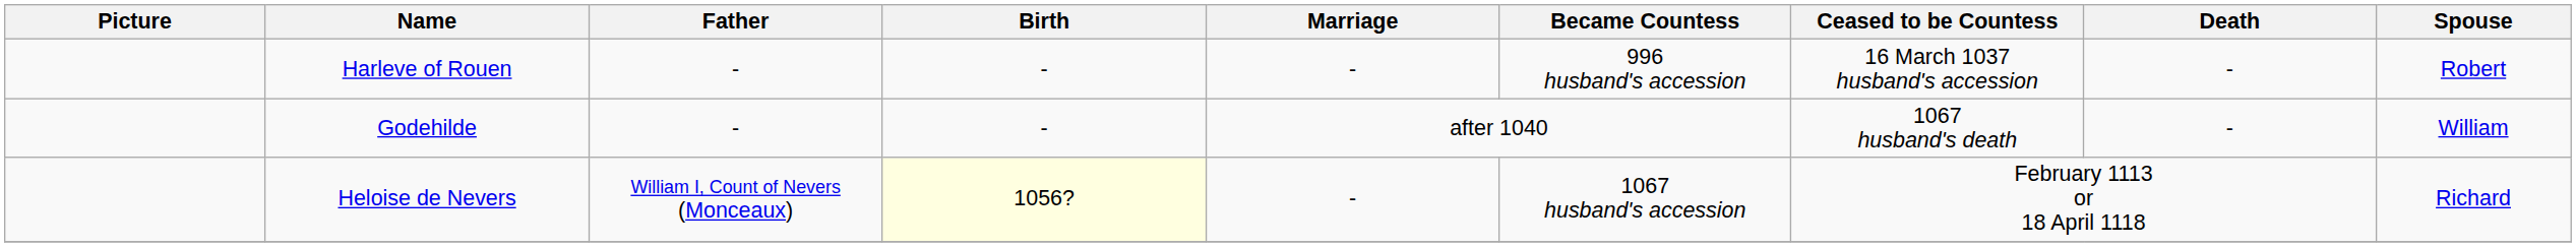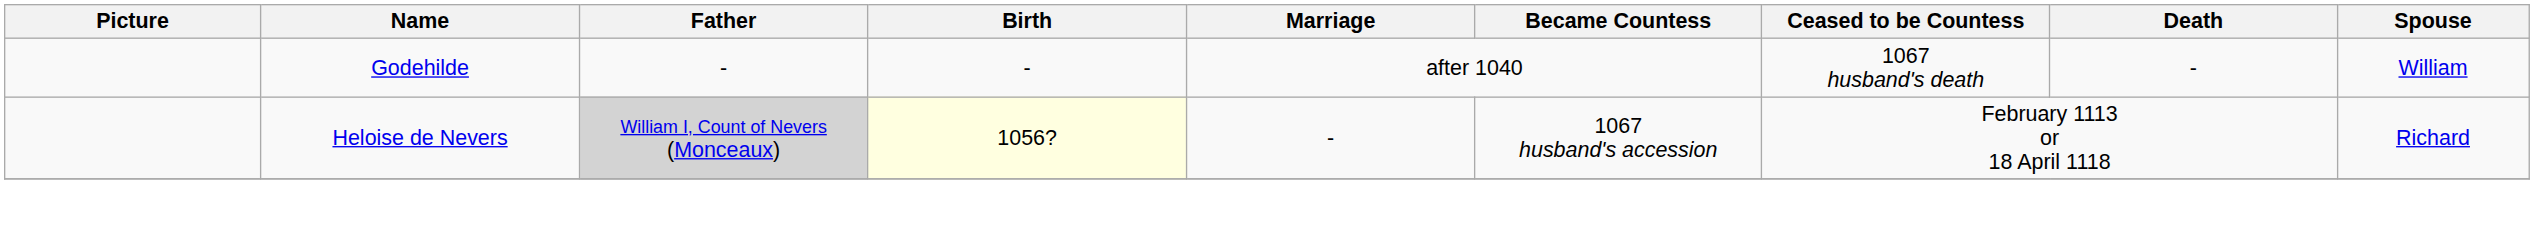 <table width=95% class="wikitable">
 <tr>
 <th width = "8%">Picture</th>
 <th width = "10%">Name</th>
 <th width = "9%">Father</th>
 <th width = "10%">Birth</th>
 <th width = "9%">Marriage</th>
 <th width = "9%">Became Countess</th>
 <th width = "9%">Ceased to be Countess</th>
 <th width = "9%">Death</th>
 <th width = "6%">Spouse</th>
 </tr>
 <tr>
 <td align="center"></td>
-<td align="center"><a href='#'>Harleve of Rouen</a></td>
-<td align="center">-</td>
-<td align="center">-</td>
-<td align="center">-</td>
-<td align="center">996<br><em>husband's accession</em></td>
-<td align="center">16 March 1037<br><em>husband's accession</em></td>
-<td align="center">-</td>
-<td align="center"><a href='#'>Robert</a></td>
-</tr>
-<tr>
-<td align="center"></td>
 <td align="center"><a href='#'>Godehilde</a></td>
 <td align="center">-</td>
 <td align="center">-</td>
 <td align="center" colspan="2">after 1040</td>
 <td align="center">1067<br><em>husband's death</em></td>
 <td align="center">-</td>
 <td align="center"><a href='#'>William</a></td>
 </tr>
 <tr>
 <td align="center"></td>
 <td align="center"><a href='#'>Heloise de Nevers</a></td>
-<td align="center"><small><a href='#'>William I, Count of Nevers</a></small><br>(<a href='#'>Monceaux</a>)</td>
+<td align="center" style="background: lightgrey;"><small><a href='#'>William I, Count of Nevers</a></small><br>(<a href='#'>Monceaux</a>)</td>
 <td align="center" style="background: lightyellow;">1056?</td>
 <td align="center">-</td>
 <td align="center">1067<br><em>husband's accession</em></td>
 <td align="center" colspan="2">February 1113<br>or<br>18 April 1118</td>
 <td align="center"><a href='#'>Richard</a></td>
 </tr>
 <tr>
 </tr>
 </table>
